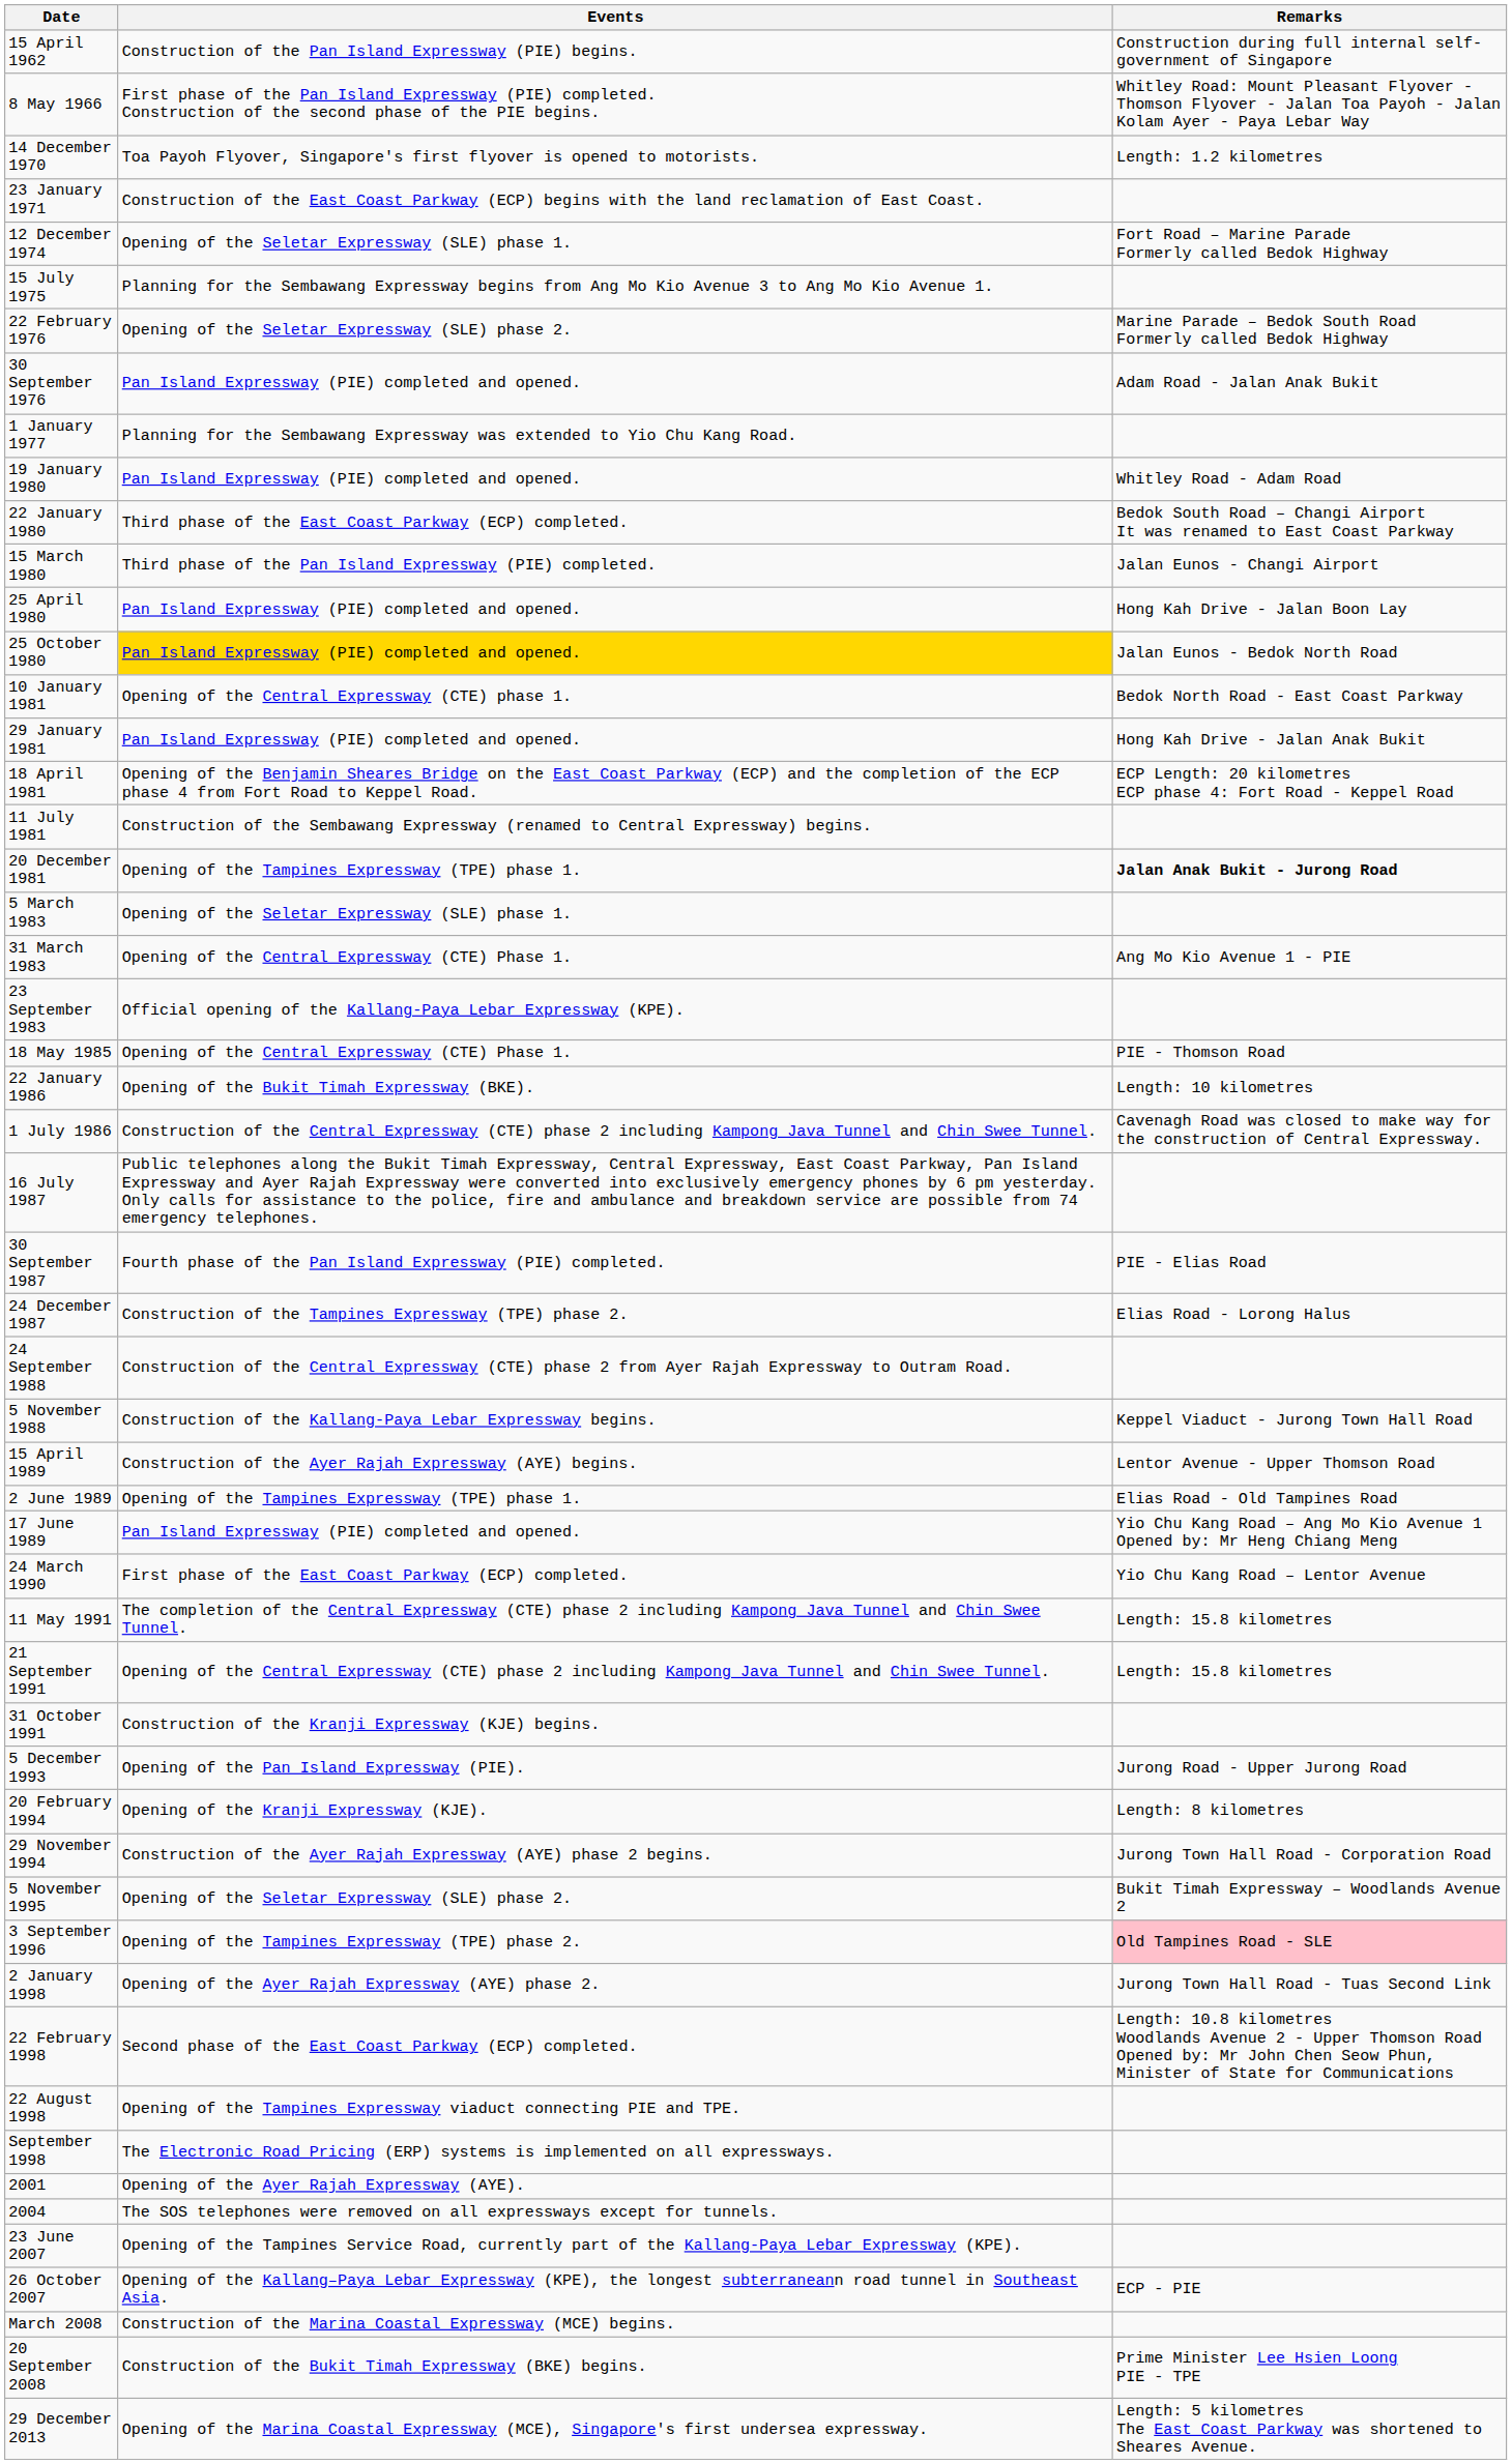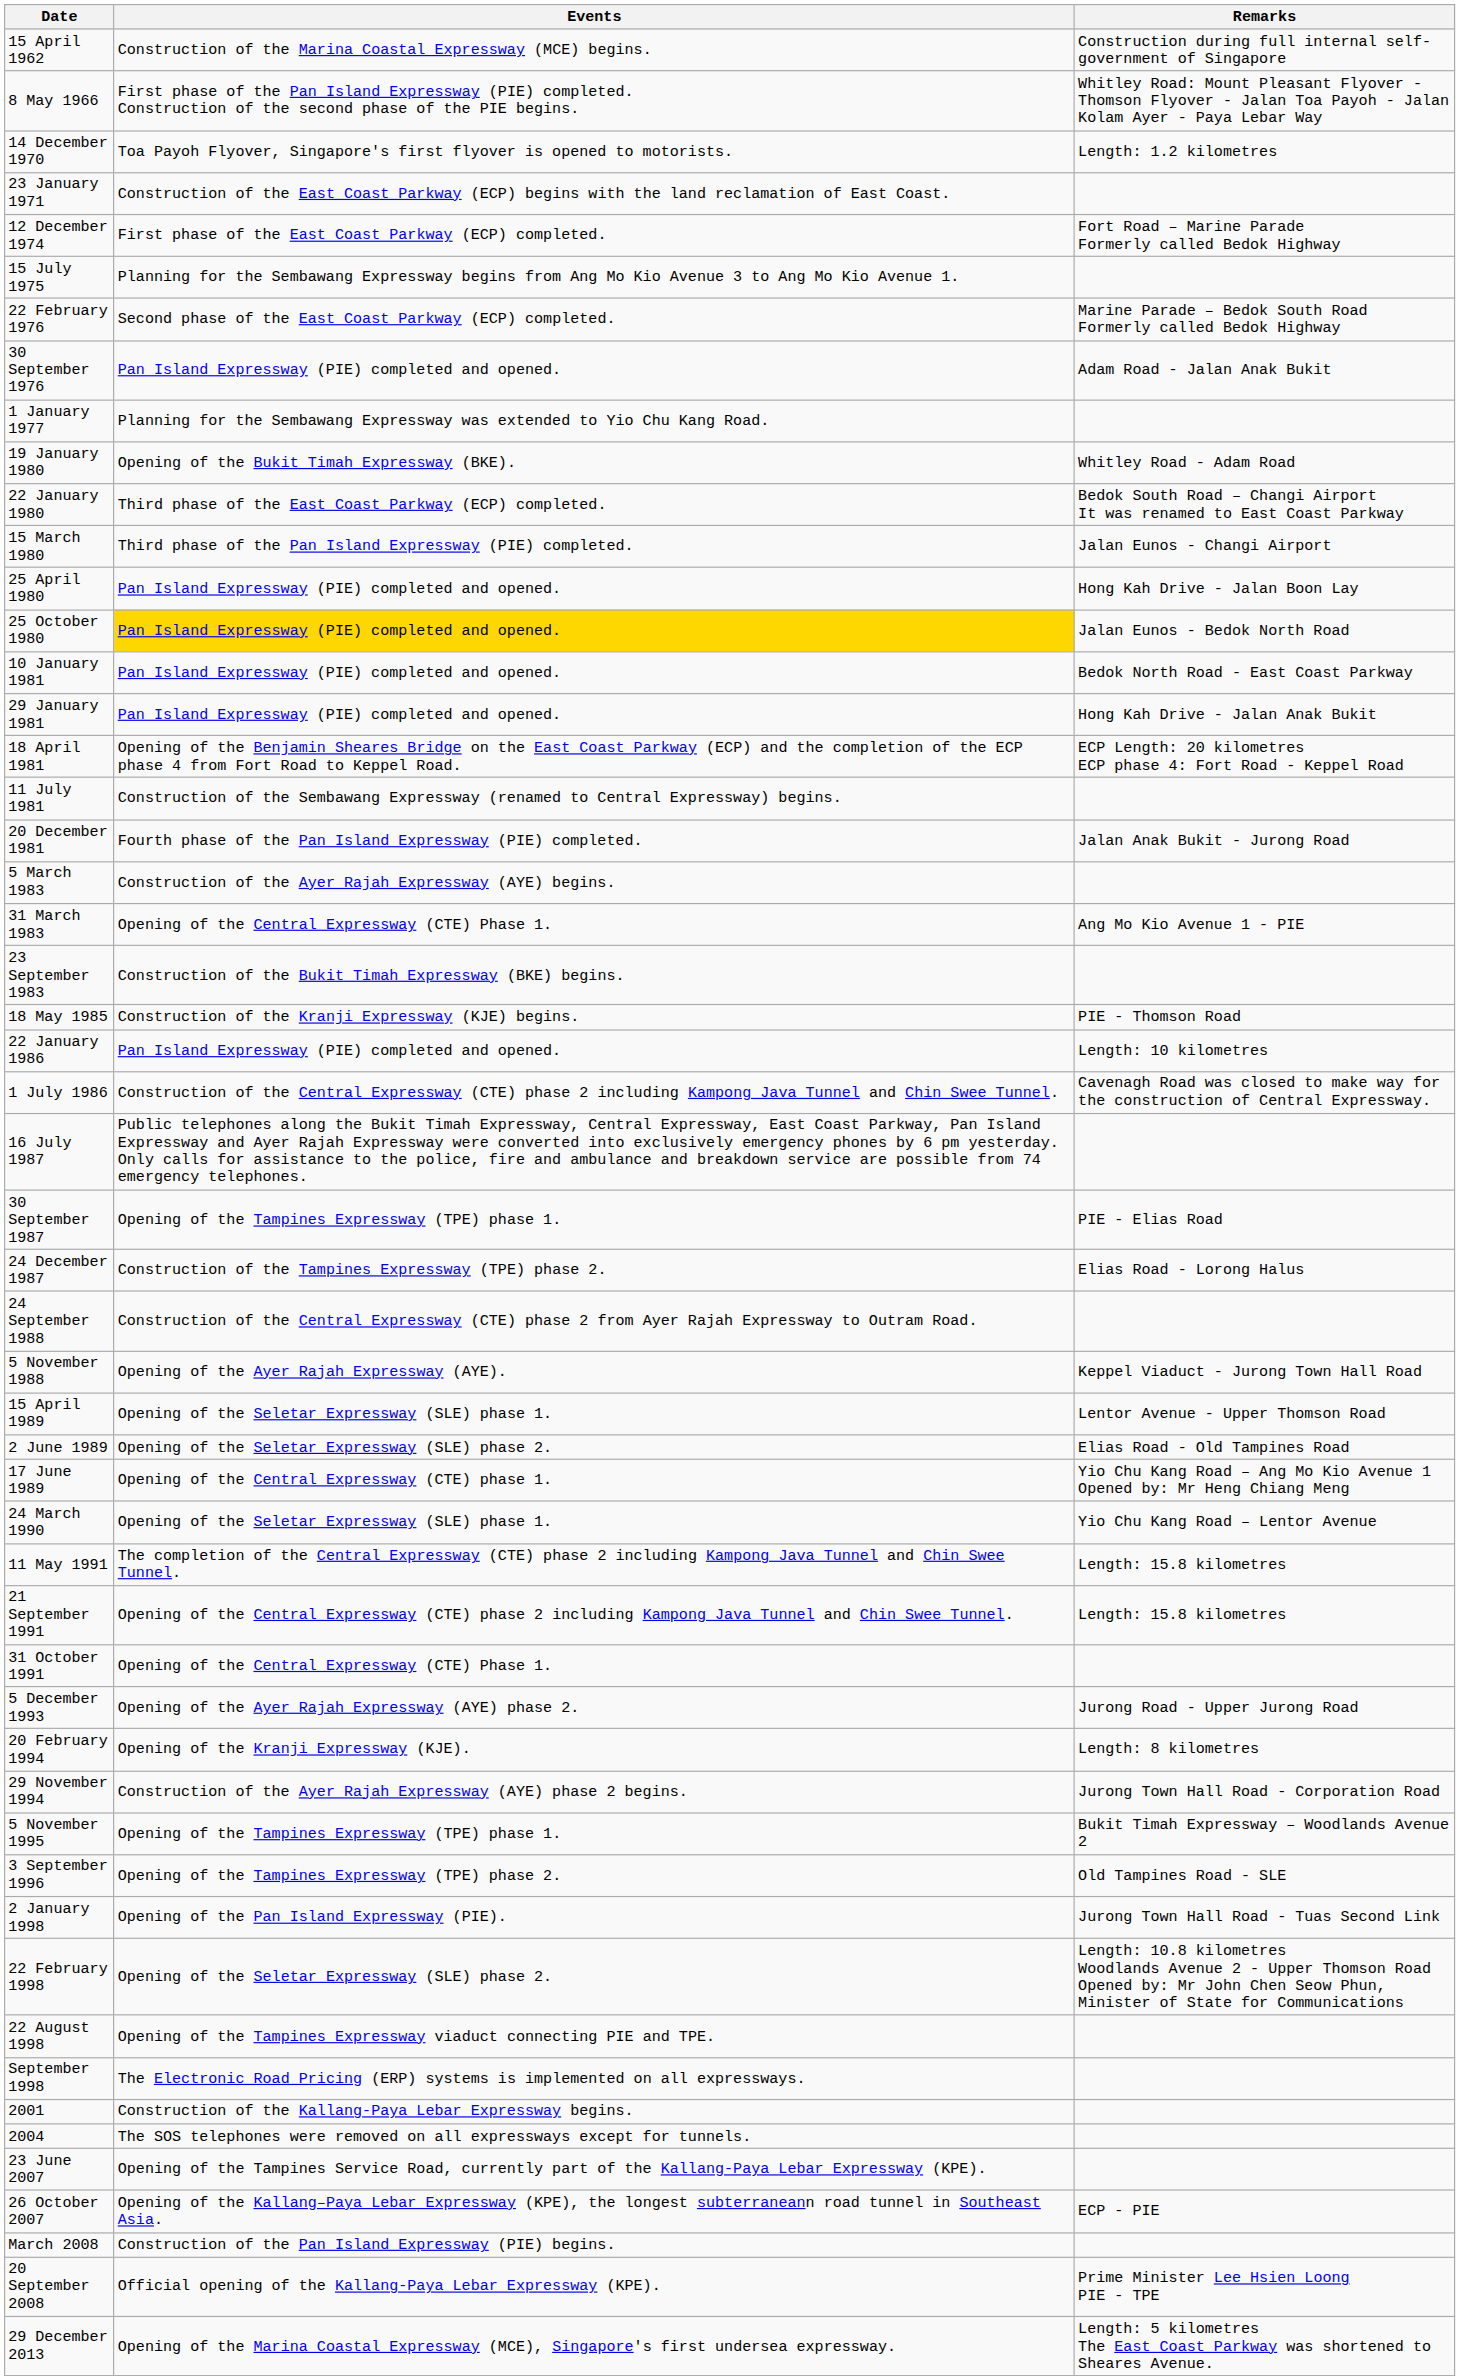 <table class="wikitable">
 <tr>
 <th scope="col">Date</th>
 <th scope="col">Events</th>
 <th scope="col">Remarks</th>
 </tr>
 <tr>
 <td>15 April 1962</td>
-<td>Construction of the <a href='#'>Pan Island Expressway</a> (PIE) begins.</td>
+<td>Construction of the <a href='#'>Marina Coastal Expressway</a> (MCE) begins.</td>
 <td>Construction during full internal self-government of Singapore</td>
 </tr>
 <tr>
 <td>8 May 1966</td>
 <td>First phase of the <a href='#'>Pan Island Expressway</a> (PIE) completed.<br>Construction of the second phase of the PIE begins.</td>
 <td>Whitley Road: Mount Pleasant Flyover - Thomson Flyover - Jalan Toa Payoh - Jalan Kolam Ayer - Paya Lebar Way</td>
 </tr>
 <tr>
 <td>14 December 1970</td>
 <td>Toa Payoh Flyover, Singapore's first flyover is opened to motorists.</td>
 <td>Length: 1.2 kilometres</td>
 </tr>
 <tr>
 <td>23 January 1971</td>
 <td>Construction of the <a href='#'>East Coast Parkway</a> (ECP) begins with the land reclamation of East Coast.</td>
 <td></td>
 </tr>
 <tr>
 <td>12 December 1974</td>
-<td>Opening of the <a href='#'>Seletar Expressway</a> (SLE) phase 1.</td>
+<td>First phase of the <a href='#'>East Coast Parkway</a> (ECP) completed.</td>
 <td>Fort Road – Marine Parade<br>Formerly called Bedok Highway</td>
 </tr>
 <tr>
 <td>15 July 1975</td>
 <td>Planning for the Sembawang Expressway begins from Ang Mo Kio Avenue 3 to Ang Mo Kio Avenue 1.</td>
 <td></td>
 </tr>
 <tr>
 <td>22 February 1976</td>
-<td>Opening of the <a href='#'>Seletar Expressway</a> (SLE) phase 2.</td>
+<td>Second phase of the <a href='#'>East Coast Parkway</a> (ECP) completed.</td>
 <td>Marine Parade – Bedok South Road<br>Formerly called Bedok Highway</td>
 </tr>
 <tr>
 <td>30 September 1976</td>
 <td><a href='#'>Pan Island Expressway</a> (PIE) completed and opened.</td>
 <td>Adam Road - Jalan Anak Bukit</td>
 </tr>
 <tr>
 <td>1 January 1977</td>
 <td>Planning for the Sembawang Expressway was extended to Yio Chu Kang Road.</td>
 <td></td>
 </tr>
 <tr>
 <td>19 January 1980</td>
-<td><a href='#'>Pan Island Expressway</a> (PIE) completed and opened.</td>
+<td>Opening of the <a href='#'>Bukit Timah Expressway</a> (BKE).</td>
 <td>Whitley Road - Adam Road</td>
 </tr>
 <tr>
 <td>22 January 1980</td>
 <td>Third phase of the <a href='#'>East Coast Parkway</a> (ECP) completed.</td>
 <td>Bedok South Road – Changi Airport<br>It was renamed to East Coast Parkway</td>
 </tr>
 <tr>
 <td>15 March 1980</td>
 <td>Third phase of the <a href='#'>Pan Island Expressway</a> (PIE) completed.</td>
 <td>Jalan Eunos - Changi Airport</td>
 </tr>
 <tr>
 <td>25 April 1980</td>
 <td><a href='#'>Pan Island Expressway</a> (PIE) completed and opened.</td>
 <td>Hong Kah Drive - Jalan Boon Lay</td>
 </tr>
 <tr>
 <td>25 October 1980</td>
 <td style="background: gold;"><a href='#'>Pan Island Expressway</a> (PIE) completed and opened.</td>
 <td>Jalan Eunos - Bedok North Road</td>
 </tr>
 <tr>
 <td>10 January 1981</td>
-<td>Opening of the <a href='#'>Central Expressway</a> (CTE) phase 1.</td>
+<td><a href='#'>Pan Island Expressway</a> (PIE) completed and opened.</td>
 <td>Bedok North Road - East Coast Parkway</td>
 </tr>
 <tr>
 <td>29 January 1981</td>
 <td><a href='#'>Pan Island Expressway</a> (PIE) completed and opened.</td>
 <td>Hong Kah Drive - Jalan Anak Bukit</td>
 </tr>
 <tr>
 <td>18 April 1981</td>
 <td>Opening of the <a href='#'>Benjamin Sheares Bridge</a> on the <a href='#'>East Coast Parkway</a> (ECP) and the completion of the ECP phase 4 from Fort Road to Keppel Road.</td>
 <td>ECP Length: 20 kilometres<br>ECP phase 4: Fort Road - Keppel Road</td>
 </tr>
 <tr>
 <td>11 July 1981</td>
 <td>Construction of the Sembawang Expressway (renamed to Central Expressway) begins.</td>
 <td></td>
 </tr>
 <tr>
 <td>20 December 1981</td>
-<td>Opening of the <a href='#'>Tampines Expressway</a> (TPE) phase 1.</td>
-<td><strong>Jalan Anak Bukit - Jurong Road</strong></td>
+<td>Fourth phase of the <a href='#'>Pan Island Expressway</a> (PIE) completed.</td>
+<td>Jalan Anak Bukit - Jurong Road</td>
 </tr>
 <tr>
 <td>5 March 1983</td>
-<td>Opening of the <a href='#'>Seletar Expressway</a> (SLE) phase 1.</td>
+<td>Construction of the <a href='#'>Ayer Rajah Expressway</a> (AYE) begins.</td>
 <td></td>
 </tr>
 <tr>
 <td>31 March 1983</td>
 <td>Opening of the <a href='#'>Central Expressway</a> (CTE) Phase 1.</td>
 <td>Ang Mo Kio Avenue 1 - PIE</td>
 </tr>
 <tr>
 <td>23 September 1983</td>
-<td>Official opening of the <a href='#'>Kallang-Paya Lebar Expressway</a> (KPE).</td>
+<td>Construction of the <a href='#'>Bukit Timah Expressway</a> (BKE) begins.</td>
 <td></td>
 </tr>
 <tr>
 <td>18 May 1985</td>
-<td>Opening of the <a href='#'>Central Expressway</a> (CTE) Phase 1.</td>
+<td>Construction of the <a href='#'>Kranji Expressway</a> (KJE) begins.</td>
 <td>PIE - Thomson Road</td>
 </tr>
 <tr>
 <td>22 January 1986</td>
-<td>Opening of the <a href='#'>Bukit Timah Expressway</a> (BKE).</td>
+<td><a href='#'>Pan Island Expressway</a> (PIE) completed and opened.</td>
 <td>Length: 10 kilometres</td>
 </tr>
 <tr>
 <td>1 July 1986</td>
 <td>Construction of the <a href='#'>Central Expressway</a> (CTE) phase 2 including <a href='#'>Kampong Java Tunnel</a> and <a href='#'>Chin Swee Tunnel</a>.</td>
 <td>Cavenagh Road was closed to make way for the construction of Central Expressway.</td>
 </tr>
 <tr>
 <td>16 July 1987</td>
 <td>Public telephones along the Bukit Timah Expressway, Central Expressway, East Coast Parkway, Pan Island Expressway and Ayer Rajah Expressway were converted into exclusively emergency phones by 6 pm yesterday. Only calls for assistance to the police, fire and ambulance and breakdown service are possible from 74 emergency telephones.</td>
 <td></td>
 </tr>
 <tr>
 <td>30 September 1987</td>
-<td>Fourth phase of the <a href='#'>Pan Island Expressway</a> (PIE) completed.</td>
+<td>Opening of the <a href='#'>Tampines Expressway</a> (TPE) phase 1.</td>
 <td>PIE - Elias Road</td>
 </tr>
 <tr>
 <td>24 December 1987</td>
 <td>Construction of the <a href='#'>Tampines Expressway</a> (TPE) phase 2.</td>
 <td>Elias Road - Lorong Halus</td>
 </tr>
 <tr>
 <td>24 September 1988</td>
 <td>Construction of the <a href='#'>Central Expressway</a> (CTE) phase 2 from Ayer Rajah Expressway to Outram Road.</td>
 <td></td>
 </tr>
 <tr>
 <td>5 November 1988</td>
-<td>Construction of the <a href='#'>Kallang-Paya Lebar Expressway</a> begins.</td>
+<td>Opening of the <a href='#'>Ayer Rajah Expressway</a> (AYE).</td>
 <td>Keppel Viaduct - Jurong Town Hall Road</td>
 </tr>
 <tr>
 <td>15 April 1989</td>
-<td>Construction of the <a href='#'>Ayer Rajah Expressway</a> (AYE) begins.</td>
+<td>Opening of the <a href='#'>Seletar Expressway</a> (SLE) phase 1.</td>
 <td>Lentor Avenue - Upper Thomson Road</td>
 </tr>
 <tr>
 <td>2 June 1989</td>
-<td>Opening of the <a href='#'>Tampines Expressway</a> (TPE) phase 1.</td>
+<td>Opening of the <a href='#'>Seletar Expressway</a> (SLE) phase 2.</td>
 <td>Elias Road - Old Tampines Road</td>
 </tr>
 <tr>
 <td>17 June 1989</td>
-<td><a href='#'>Pan Island Expressway</a> (PIE) completed and opened.</td>
+<td>Opening of the <a href='#'>Central Expressway</a> (CTE) phase 1.</td>
 <td>Yio Chu Kang Road – Ang Mo Kio Avenue 1<br>Opened by: Mr Heng Chiang Meng</td>
 </tr>
 <tr>
 <td>24 March 1990</td>
-<td>First phase of the <a href='#'>East Coast Parkway</a> (ECP) completed.</td>
+<td>Opening of the <a href='#'>Seletar Expressway</a> (SLE) phase 1.</td>
 <td>Yio Chu Kang Road – Lentor Avenue</td>
 </tr>
 <tr>
 <td>11 May 1991</td>
 <td>The completion of the <a href='#'>Central Expressway</a> (CTE) phase 2 including <a href='#'>Kampong Java Tunnel</a> and <a href='#'>Chin Swee Tunnel</a>.</td>
 <td>Length: 15.8 kilometres</td>
 </tr>
 <tr>
 <td>21 September 1991</td>
 <td>Opening of the <a href='#'>Central Expressway</a> (CTE) phase 2 including <a href='#'>Kampong Java Tunnel</a> and <a href='#'>Chin Swee Tunnel</a>.</td>
 <td>Length: 15.8 kilometres</td>
 </tr>
 <tr>
 <td>31 October 1991</td>
-<td>Construction of the <a href='#'>Kranji Expressway</a> (KJE) begins.</td>
+<td>Opening of the <a href='#'>Central Expressway</a> (CTE) Phase 1.</td>
 <td></td>
 </tr>
 <tr>
 <td>5 December 1993</td>
-<td>Opening of the <a href='#'>Pan Island Expressway</a> (PIE).</td>
+<td>Opening of the <a href='#'>Ayer Rajah Expressway</a> (AYE) phase 2.</td>
 <td>Jurong Road - Upper Jurong Road</td>
 </tr>
 <tr>
 <td>20 February 1994</td>
 <td>Opening of the <a href='#'>Kranji Expressway</a> (KJE).</td>
 <td>Length: 8 kilometres</td>
 </tr>
 <tr>
 <td>29 November 1994</td>
 <td>Construction of the <a href='#'>Ayer Rajah Expressway</a> (AYE) phase 2 begins.</td>
 <td>Jurong Town Hall Road - Corporation Road</td>
 </tr>
 <tr>
 <td>5 November 1995</td>
-<td>Opening of the <a href='#'>Seletar Expressway</a> (SLE) phase 2.</td>
+<td>Opening of the <a href='#'>Tampines Expressway</a> (TPE) phase 1.</td>
 <td>Bukit Timah Expressway – Woodlands Avenue 2</td>
 </tr>
 <tr>
 <td>3 September 1996</td>
 <td>Opening of the <a href='#'>Tampines Expressway</a> (TPE) phase 2.</td>
-<td style="background: pink;">Old Tampines Road - SLE</td>
+<td>Old Tampines Road - SLE</td>
 </tr>
 <tr>
 <td>2 January 1998</td>
-<td>Opening of the <a href='#'>Ayer Rajah Expressway</a> (AYE) phase 2.</td>
+<td>Opening of the <a href='#'>Pan Island Expressway</a> (PIE).</td>
 <td>Jurong Town Hall Road - Tuas Second Link</td>
 </tr>
 <tr>
 <td>22 February 1998</td>
-<td>Second phase of the <a href='#'>East Coast Parkway</a> (ECP) completed.</td>
+<td>Opening of the <a href='#'>Seletar Expressway</a> (SLE) phase 2.</td>
 <td>Length: 10.8 kilometres<br>Woodlands Avenue 2 - Upper Thomson Road<br>Opened by: Mr John Chen Seow Phun, Minister of State for Communications</td>
 </tr>
 <tr>
 <td>22 August 1998</td>
 <td>Opening of the <a href='#'>Tampines Expressway</a> viaduct connecting PIE and TPE.</td>
 <td></td>
 </tr>
 <tr>
 <td>September 1998</td>
 <td>The <a href='#'>Electronic Road Pricing</a> (ERP) systems is implemented on all expressways.</td>
 <td></td>
 </tr>
 <tr>
 <td>2001</td>
-<td>Opening of the <a href='#'>Ayer Rajah Expressway</a> (AYE).</td>
+<td>Construction of the <a href='#'>Kallang-Paya Lebar Expressway</a> begins.</td>
 <td></td>
 </tr>
 <tr>
 <td>2004</td>
 <td>The SOS telephones were removed on all expressways except for tunnels.</td>
 <td></td>
 </tr>
 <tr>
 <td>23 June 2007</td>
 <td>Opening of the Tampines Service Road, currently part of the <a href='#'>Kallang-Paya Lebar Expressway</a> (KPE).</td>
 <td></td>
 </tr>
 <tr>
 <td>26 October 2007</td>
 <td>Opening of the <a href='#'>Kallang–Paya Lebar Expressway</a> (KPE), the longest <a href='#'>subterranean</a>n road tunnel in <a href='#'>Southeast Asia</a>.</td>
 <td>ECP - PIE</td>
 </tr>
 <tr>
 <td>March 2008</td>
-<td>Construction of the <a href='#'>Marina Coastal Expressway</a> (MCE) begins.</td>
+<td>Construction of the <a href='#'>Pan Island Expressway</a> (PIE) begins.</td>
 <td></td>
 </tr>
 <tr>
 <td>20 September 2008</td>
-<td>Construction of the <a href='#'>Bukit Timah Expressway</a> (BKE) begins.</td>
+<td>Official opening of the <a href='#'>Kallang-Paya Lebar Expressway</a> (KPE).</td>
 <td>Prime Minister <a href='#'>Lee Hsien Loong</a><br>PIE - TPE</td>
 </tr>
 <tr>
 <td>29 December 2013</td>
 <td>Opening of the <a href='#'>Marina Coastal Expressway</a> (MCE), <a href='#'>Singapore</a>'s first undersea expressway.</td>
 <td>Length: 5 kilometres<br>The <a href='#'>East Coast Parkway</a> was shortened to Sheares Avenue.</td>
 </tr>
 </table>
